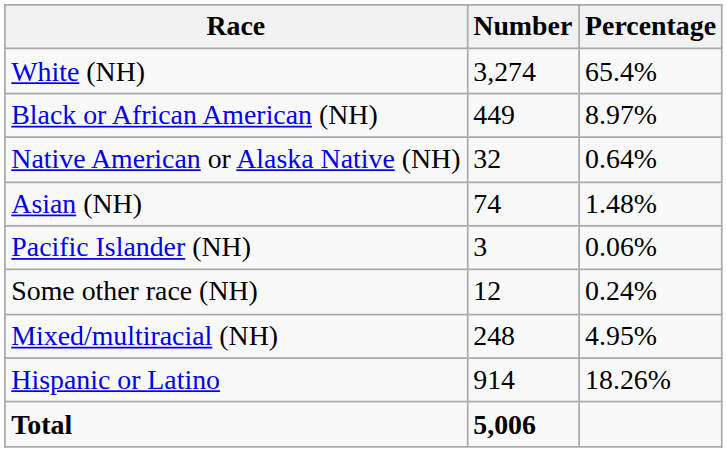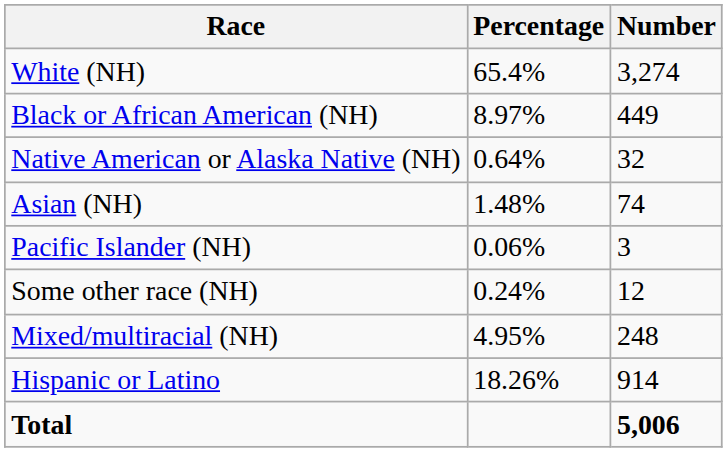 <table class="wikitable">
 <tr>
 <th>Race</th>
+<th>Percentage</th>
 <th>Number</th>
-<th>Percentage</th>
 </tr>
 <tr>
 <td><a href='#'>White</a> (NH)</td>
+<td>65.4%</td>
 <td>3,274</td>
-<td>65.4%</td>
 </tr>
 <tr>
 <td><a href='#'>Black or African American</a> (NH)</td>
+<td>8.97%</td>
 <td>449</td>
-<td>8.97%</td>
 </tr>
 <tr>
 <td><a href='#'>Native American</a> or <a href='#'>Alaska Native</a> (NH)</td>
+<td>0.64%</td>
 <td>32</td>
-<td>0.64%</td>
 </tr>
 <tr>
 <td><a href='#'>Asian</a> (NH)</td>
+<td>1.48%</td>
 <td>74</td>
-<td>1.48%</td>
 </tr>
 <tr>
 <td><a href='#'>Pacific Islander</a> (NH)</td>
+<td>0.06%</td>
 <td>3</td>
-<td>0.06%</td>
 </tr>
 <tr>
 <td>Some other race (NH)</td>
+<td>0.24%</td>
 <td>12</td>
-<td>0.24%</td>
 </tr>
 <tr>
 <td><a href='#'>Mixed/multiracial</a> (NH)</td>
+<td>4.95%</td>
 <td>248</td>
-<td>4.95%</td>
 </tr>
 <tr>
 <td><a href='#'>Hispanic or Latino</a></td>
+<td>18.26%</td>
 <td>914</td>
-<td>18.26%</td>
 </tr>
 <tr>
 <td><strong>Total</strong></td>
+<td></td>
 <td><strong>5,006</strong></td>
-<td></td>
 </tr>
 </table>
